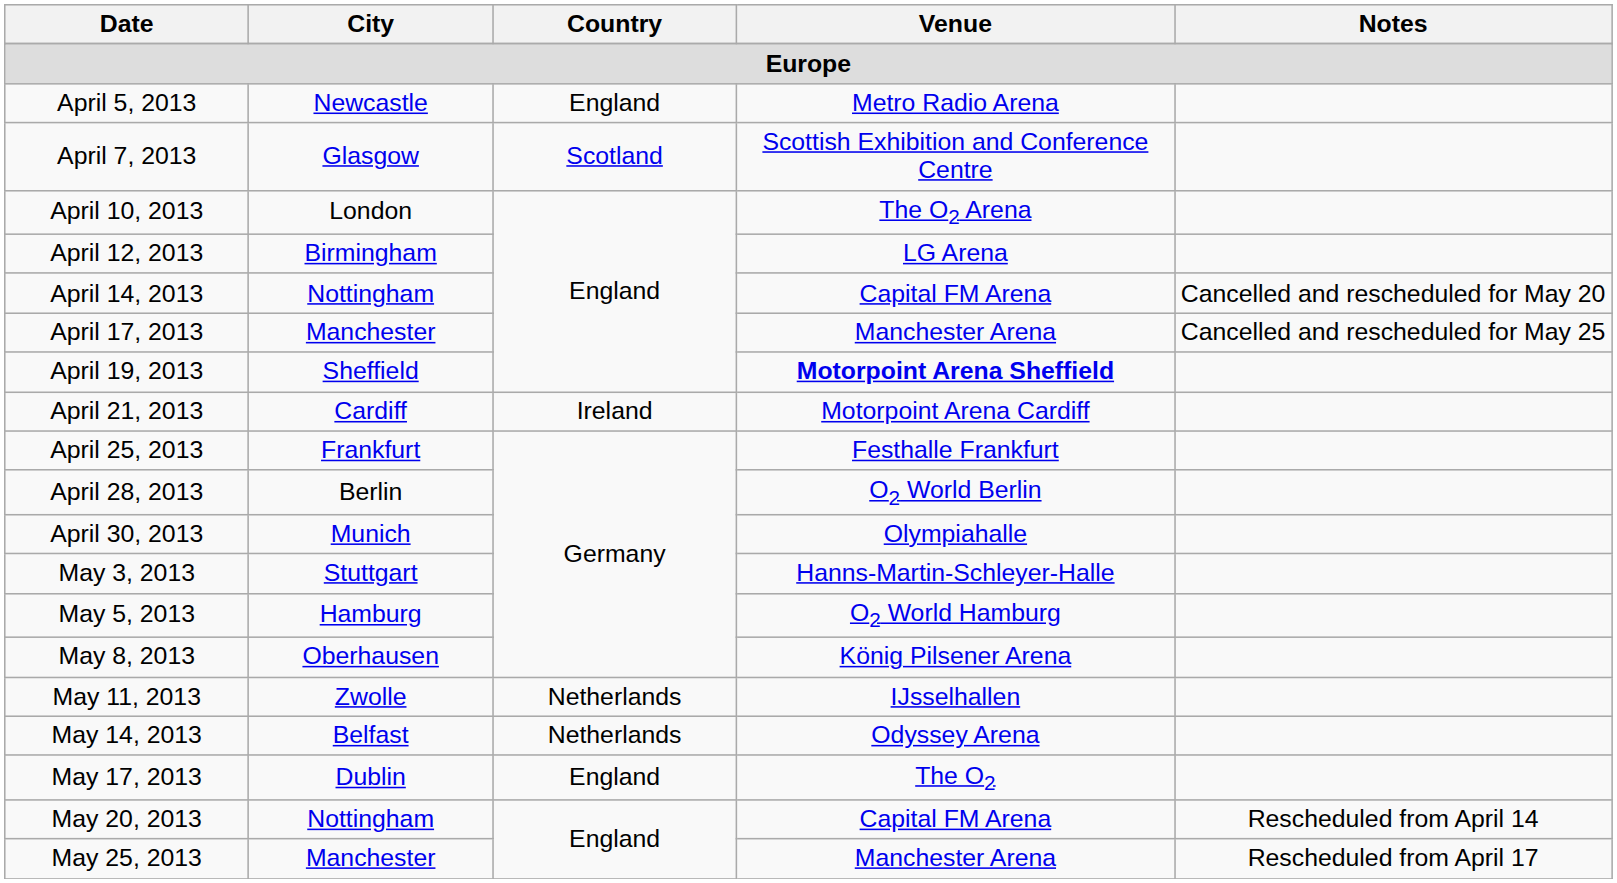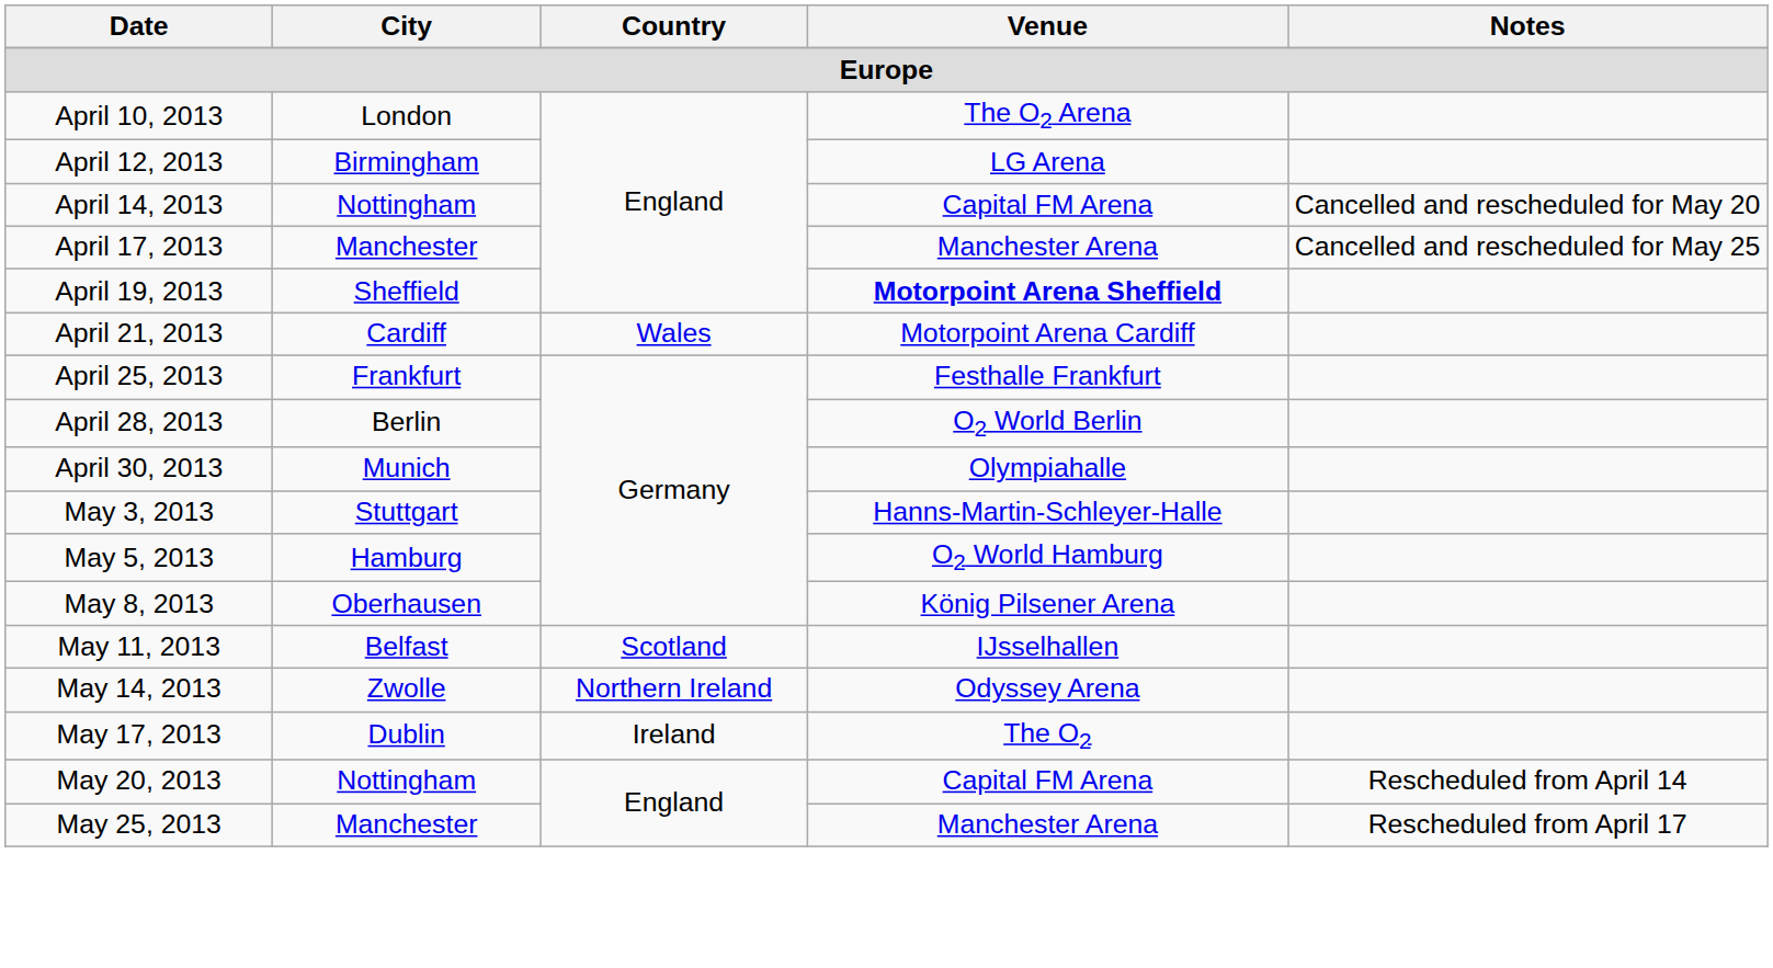 <table class="wikitable" style="text-align:center;">
 <tr>
 <th width="150">Date</th>
 <th width="150">City</th>
 <th width="150">Country</th>
 <th width="275">Venue</th>
 <th width="275">Notes</th>
 </tr>
 <tr>
 </tr>
 <tr style="background:#ddd;">
 <td colspan="5"><strong>Europe</strong></td>
-</tr>
-<tr>
-<td>April 5, 2013</td>
-<td><a href='#'>Newcastle</a></td>
-<td>England</td>
-<td><a href='#'>Metro Radio Arena</a></td>
-<td></td>
-</tr>
-<tr>
-<td>April 7, 2013</td>
-<td><a href='#'>Glasgow</a></td>
-<td><a href='#'>Scotland</a></td>
-<td><a href='#'>Scottish Exhibition and Conference Centre</a></td>
-<td></td>
 </tr>
 <tr>
 <td>April 10, 2013</td>
 <td>London</td>
 <td rowspan="5">England</td>
 <td><a href='#'>The O<sub>2</sub> Arena</a></td>
 <td></td>
 </tr>
 <tr>
 <td>April 12, 2013</td>
 <td><a href='#'>Birmingham</a></td>
 <td><a href='#'>LG Arena</a></td>
 <td></td>
 </tr>
 <tr>
 <td>April 14, 2013</td>
 <td><a href='#'>Nottingham</a></td>
 <td><a href='#'>Capital FM Arena</a></td>
 <td>Cancelled and rescheduled for May 20</td>
 </tr>
 <tr>
 <td>April 17, 2013</td>
 <td><a href='#'>Manchester</a></td>
 <td><a href='#'>Manchester Arena</a></td>
 <td>Cancelled and rescheduled for May 25</td>
 </tr>
 <tr>
 <td>April 19, 2013</td>
 <td><a href='#'>Sheffield</a></td>
 <td><strong><a href='#'>Motorpoint Arena Sheffield</a></strong></td>
 <td></td>
 </tr>
 <tr>
 <td>April 21, 2013</td>
 <td><a href='#'>Cardiff</a></td>
-<td>Ireland</td>
+<td><a href='#'>Wales</a></td>
 <td><a href='#'>Motorpoint Arena Cardiff</a></td>
 <td></td>
 </tr>
 <tr>
 <td>April 25, 2013</td>
 <td><a href='#'>Frankfurt</a></td>
 <td rowspan="6">Germany</td>
 <td><a href='#'>Festhalle Frankfurt</a></td>
 <td></td>
 </tr>
 <tr>
 <td>April 28, 2013</td>
 <td>Berlin</td>
 <td><a href='#'>O<sub>2</sub> World Berlin</a></td>
 <td></td>
 </tr>
 <tr>
 <td>April 30, 2013</td>
 <td><a href='#'>Munich</a></td>
 <td><a href='#'>Olympiahalle</a></td>
 <td></td>
 </tr>
 <tr>
 <td>May 3, 2013</td>
 <td><a href='#'>Stuttgart</a></td>
 <td><a href='#'>Hanns-Martin-Schleyer-Halle</a></td>
 <td></td>
 </tr>
 <tr>
 <td>May 5, 2013</td>
 <td><a href='#'>Hamburg</a></td>
 <td><a href='#'>O<sub>2</sub> World Hamburg</a></td>
 <td></td>
 </tr>
 <tr>
 <td>May 8, 2013</td>
 <td><a href='#'>Oberhausen</a></td>
 <td><a href='#'>König Pilsener Arena</a></td>
 <td></td>
 </tr>
 <tr>
 <td>May 11, 2013</td>
-<td><a href='#'>Zwolle</a></td>
-<td>Netherlands</td>
+<td><a href='#'>Belfast</a></td>
+<td><a href='#'>Scotland</a></td>
 <td><a href='#'>IJsselhallen</a></td>
 <td></td>
 </tr>
 <tr>
 <td>May 14, 2013</td>
-<td><a href='#'>Belfast</a></td>
-<td>Netherlands</td>
+<td><a href='#'>Zwolle</a></td>
+<td><a href='#'>Northern Ireland</a></td>
 <td><a href='#'>Odyssey Arena</a></td>
 <td></td>
 </tr>
 <tr>
 <td>May 17, 2013</td>
 <td><a href='#'>Dublin</a></td>
-<td>England</td>
+<td>Ireland</td>
 <td><a href='#'>The O<sub>2</sub></a></td>
 <td></td>
 </tr>
 <tr>
 <td>May 20, 2013</td>
 <td><a href='#'>Nottingham</a></td>
 <td rowspan="2">England</td>
 <td><a href='#'>Capital FM Arena</a></td>
 <td>Rescheduled from April 14</td>
 </tr>
 <tr>
 <td>May 25, 2013</td>
 <td><a href='#'>Manchester</a></td>
 <td><a href='#'>Manchester Arena</a></td>
 <td>Rescheduled from April 17</td>
 </tr>
 </table>
